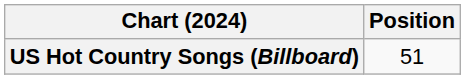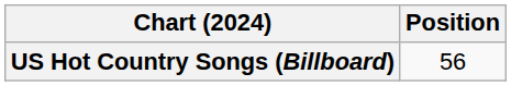 <table class="wikitable plainrowheaders" style="text-align:center">
 <tr>
 <th scope="col">Chart (2024)</th>
 <th scope="col">Position</th>
 </tr>
 <tr>
 <th scope="row">US Hot Country Songs (<em>Billboard</em>)</th>
-<td>51</td>
+<td>56</td>
 </tr>
 </table>
